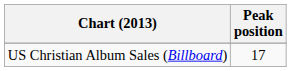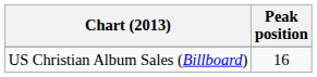 <table class="wikitable sortable plainrowheaders" style="text-align:center">
 <tr>
 <th scope="col">Chart (2013)</th>
 <th scope="col">Peak<br> position</th>
 </tr>
 <tr>
 </tr>
 <tr>
 </tr>
 <tr>
 <td>US Christian Album Sales (<em><a href='#'>Billboard</a></em>)</td>
-<td align="center">17</td>
+<td align="center">16</td>
 </tr>
 </table>
